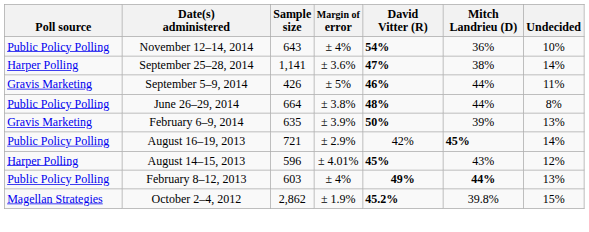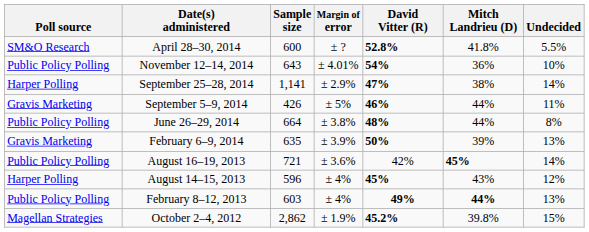 <table class="wikitable">
 <tr valign= bottom>
 <th style="width:150px;">Poll source</th>
 <th style="width:190px;">Date(s)<br>administered</th>
 <th class=small>Sample<br>size</th>
 <th><small>Margin of</small><br>error</th>
 <th style="width:100px;">David<br>Vitter (R)</th>
 <th style="width:100px;">Mitch<br>Landrieu (D)</th>
 <th style="width:40px;">Undecided</th>
 </tr>
 <tr>
+<td><a href='#'>SM&O Research</a></td>
+<td align=center>April 28–30, 2014</td>
+<td align=center>600</td>
+<td align=center>± ?</td>
+<td><strong>52.8%</strong></td>
+<td align=center>41.8%</td>
+<td align=center>5.5%</td>
+</tr>
+<tr>
 <td><a href='#'>Public Policy Polling</a></td>
 <td align=center>November 12–14, 2014</td>
 <td align=center>643</td>
-<td align=center>± 4%</td>
+<td align=center>± 4.01%</td>
 <td><strong>54%</strong></td>
 <td align=center>36%</td>
 <td align=center>10%</td>
 </tr>
 <tr>
 <td><a href='#'>Harper Polling</a></td>
 <td align=center>September 25–28, 2014</td>
 <td align=center>1,141</td>
-<td align=center>± 3.6%</td>
+<td align=center>± 2.9%</td>
 <td><strong>47%</strong></td>
 <td align=center>38%</td>
 <td align=center>14%</td>
 </tr>
 <tr>
 <td><a href='#'>Gravis Marketing</a></td>
 <td align=center>September 5–9, 2014</td>
 <td align=center>426</td>
 <td align=center>± 5%</td>
 <td><strong>46%</strong></td>
 <td align=center>44%</td>
 <td align=center>11%</td>
 </tr>
 <tr>
 <td><a href='#'>Public Policy Polling</a></td>
 <td align=center>June 26–29, 2014</td>
 <td align=center>664</td>
 <td align=center>± 3.8%</td>
 <td><strong>48%</strong></td>
 <td align=center>44%</td>
 <td align=center>8%</td>
 </tr>
 <tr>
 <td><a href='#'>Gravis Marketing</a></td>
 <td align=center>February 6–9, 2014</td>
 <td align=center>635</td>
 <td align=center>± 3.9%</td>
 <td><strong>50%</strong></td>
 <td align=center>39%</td>
 <td align=center>13%</td>
 </tr>
 <tr>
 <td><a href='#'>Public Policy Polling</a></td>
 <td align=center>August 16–19, 2013</td>
 <td align=center>721</td>
-<td align=center>± 2.9%</td>
+<td align=center>± 3.6%</td>
 <td align=center>42%</td>
 <td><strong>45%</strong></td>
 <td align=center>14%</td>
 </tr>
 <tr>
 <td><a href='#'>Harper Polling</a></td>
 <td align=center>August 14–15, 2013</td>
 <td align=center>596</td>
-<td align=center>± 4.01%</td>
+<td align=center>± 4%</td>
 <td><strong>45%</strong></td>
 <td align=center>43%</td>
 <td align=center>12%</td>
 </tr>
 <tr>
 <td><a href='#'>Public Policy Polling</a></td>
 <td align=center>February 8–12, 2013</td>
 <td align=center>603</td>
 <td align=center>± 4%</td>
 <td align=center><strong>49%</strong></td>
 <td align=center><strong>44%</strong></td>
 <td align=center>13%</td>
 </tr>
 <tr>
 <td><a href='#'>Magellan Strategies</a></td>
 <td align=center>October 2–4, 2012</td>
 <td align=center>2,862</td>
 <td align=center>± 1.9%</td>
 <td><strong>45.2%</strong></td>
 <td align=center>39.8%</td>
 <td align=center>15%</td>
 </tr>
 </table>
